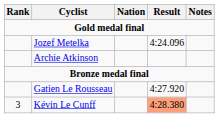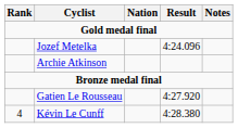 <table class="wikitable" style="text-align:center;">
 <tr>
 <th>Rank</th>
 <th>Cyclist</th>
 <th>Nation</th>
 <th>Result</th>
 <th>Notes</th>
 </tr>
 <tr>
 <td colspan=5><strong>Gold medal final</strong></td>
 </tr>
 <tr>
 <td></td>
 <td align=left><a href='#'>Jozef Metelka</a></td>
 <td align=left></td>
 <td>4:24.096</td>
 <td></td>
 </tr>
 <tr>
 <td></td>
 <td align=left><a href='#'>Archie Atkinson</a></td>
 <td align=left></td>
 <td></td>
 <td></td>
 </tr>
 <tr>
 <td colspan=5><strong>Bronze medal final</strong></td>
 </tr>
 <tr>
 <td></td>
 <td align=left><a href='#'>Gatien Le Rousseau</a></td>
 <td align=left></td>
 <td>4:27.920</td>
 <td></td>
 </tr>
 <tr>
-<td>3</td>
+<td>4</td>
 <td align=left><a href='#'>Kévin Le Cunff</a></td>
 <td align=left></td>
-<td style="background: lightsalmon;">4:28.380</td>
+<td>4:28.380</td>
 <td></td>
 </tr>
 </table>
